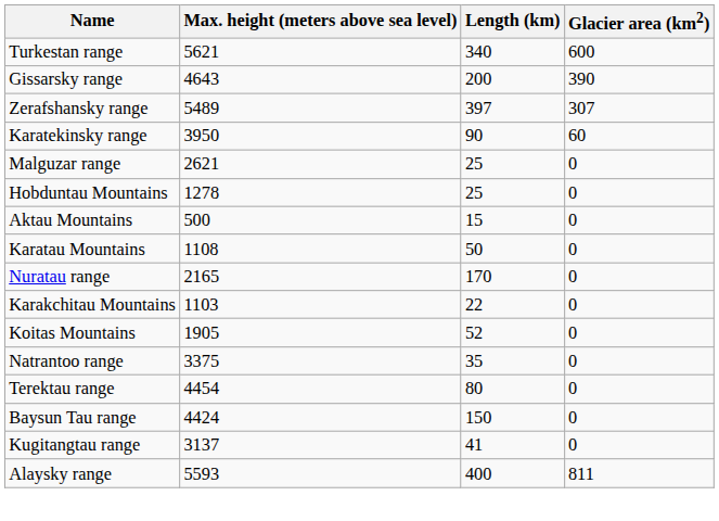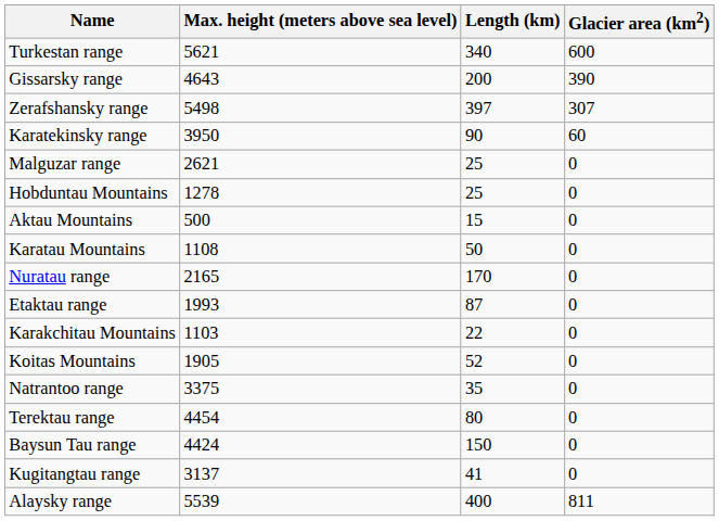 <table class="wikitable">
 <tr>
 <th>Name</th>
 <th><strong>Max. height (meters above sea level)</strong></th>
 <th>Length (km)</th>
 <th><strong>Glacier area (km<sup>2</sup>)</strong></th>
 </tr>
 <tr>
 <td>Turkestan range</td>
 <td>5621</td>
 <td>340</td>
 <td>600</td>
 </tr>
 <tr>
 <td>Gissarsky range</td>
 <td>4643</td>
 <td>200</td>
 <td>390</td>
 </tr>
 <tr>
 <td>Zerafshansky range</td>
-<td>5489</td>
+<td>5498</td>
 <td>397</td>
 <td>307</td>
 </tr>
 <tr>
 <td>Karatekinsky range</td>
 <td>3950</td>
 <td>90</td>
 <td>60</td>
 </tr>
 <tr>
 <td>Malguzar range</td>
 <td>2621</td>
 <td>25</td>
 <td>0</td>
 </tr>
 <tr>
 <td>Hobduntau Mountains</td>
 <td>1278</td>
 <td>25</td>
 <td>0</td>
 </tr>
 <tr>
 <td>Aktau Mountains</td>
 <td>500</td>
 <td>15</td>
 <td>0</td>
 </tr>
 <tr>
 <td>Karatau Mountains</td>
 <td>1108</td>
 <td>50</td>
 <td>0</td>
 </tr>
 <tr>
 <td><a href='#'>Nuratau</a> range</td>
 <td>2165</td>
 <td>170</td>
 <td>0</td>
 </tr>
 <tr>
+<td>Etaktau range</td>
+<td>1993</td>
+<td>87</td>
+<td>0</td>
+</tr>
+<tr>
 <td>Karakchitau Mountains</td>
 <td>1103</td>
 <td>22</td>
 <td>0</td>
 </tr>
 <tr>
 <td>Koitas Mountains</td>
 <td>1905</td>
 <td>52</td>
 <td>0</td>
 </tr>
 <tr>
 <td>Natrantoo range</td>
 <td>3375</td>
 <td>35</td>
 <td>0</td>
 </tr>
 <tr>
 <td>Terektau range</td>
 <td>4454</td>
 <td>80</td>
 <td>0</td>
 </tr>
 <tr>
 <td>Baysun Tau range</td>
 <td>4424</td>
 <td>150</td>
 <td>0</td>
 </tr>
 <tr>
 <td>Kugitangtau range</td>
 <td>3137</td>
 <td>41</td>
 <td>0</td>
 </tr>
 <tr>
 <td>Alaysky range</td>
-<td>5593</td>
+<td>5539</td>
 <td>400</td>
 <td>811</td>
 </tr>
 </table>
